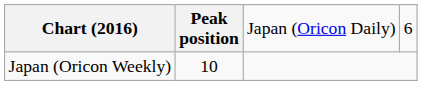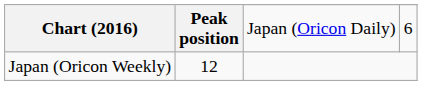 <table class="wikitable sortable" border="1">
 <tr>
 <th rowspan="2">Chart (2016)</th>
 <th rowspan="2">Peak<br>position</th>
 </tr>
 <tr>
 <td>Japan (<a href='#'>Oricon</a> Daily)</td>
 <td align="center">6</td>
 </tr>
 <tr>
 <td>Japan (Oricon Weekly)</td>
-<td align="center">10</td>
+<td align="center">12</td>
 </tr>
 </table>
